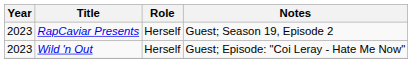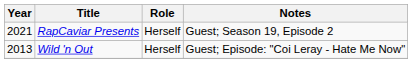 <table class="wikitable sortable">
 <tr>
 <th>Year</th>
 <th>Title</th>
 <th>Role</th>
 <th class="unsortable">Notes</th>
 </tr>
 <tr>
-<td>2023</td>
+<td>2021</td>
 <td><em><a href='#'>RapCaviar Presents</a></em></td>
 <td>Herself</td>
 <td>Guest; Season 19, Episode 2</td>
 </tr>
 <tr>
-<td>2023</td>
+<td>2013</td>
 <td><em><a href='#'>Wild 'n Out</a></em></td>
 <td>Herself</td>
 <td>Guest; Episode: "Coi Leray - Hate Me Now"</td>
 </tr>
 <tr>
 </tr>
 </table>
